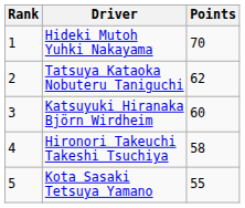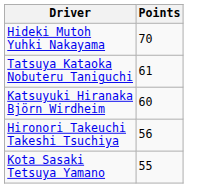 <table class="wikitable" style="font-size: 95%;">
 <tr>
-<th>Rank</th>
 <th>Driver</th>
 <th>Points</th>
 </tr>
 <tr>
-<td>1</td>
 <td> <a href='#'>Hideki Mutoh</a><br> <a href='#'>Yuhki Nakayama</a></td>
 <td>70</td>
 </tr>
 <tr>
-<td>2</td>
 <td> <a href='#'>Tatsuya Kataoka</a><br> <a href='#'>Nobuteru Taniguchi</a></td>
-<td>62</td>
+<td>61</td>
 </tr>
 <tr>
-<td>3</td>
 <td> <a href='#'>Katsuyuki Hiranaka</a><br> <a href='#'>Björn Wirdheim</a></td>
 <td>60</td>
 </tr>
 <tr>
-<td>4</td>
 <td> <a href='#'>Hironori Takeuchi</a><br> <a href='#'>Takeshi Tsuchiya</a></td>
-<td>58</td>
+<td>56</td>
 </tr>
 <tr>
-<td>5</td>
 <td> <a href='#'>Kota Sasaki</a><br> <a href='#'>Tetsuya Yamano</a></td>
 <td>55</td>
 </tr>
 </table>
